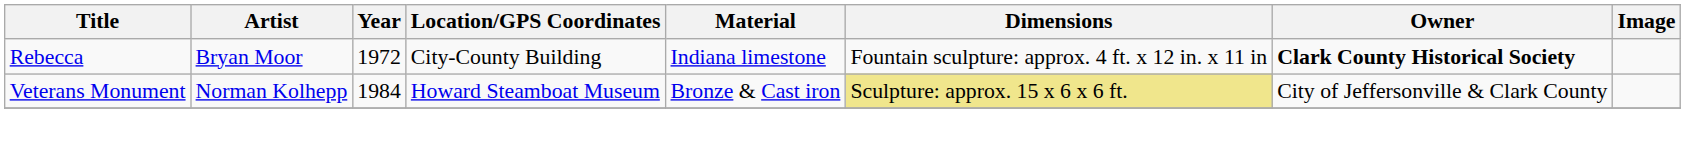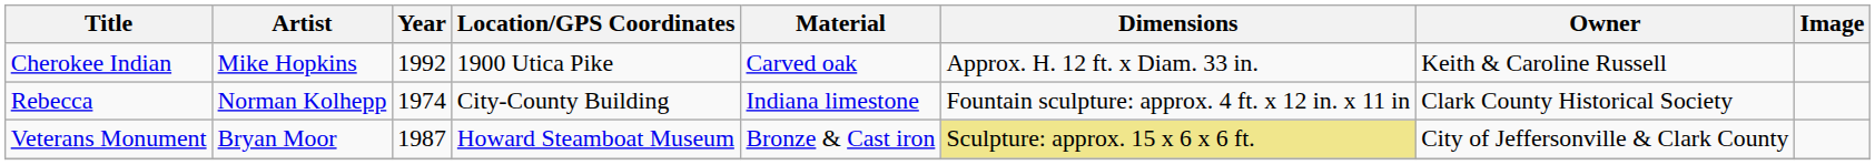 <table class="wikitable sortable">
 <tr>
 <th>Title</th>
 <th>Artist</th>
 <th>Year</th>
 <th>Location/GPS Coordinates</th>
 <th>Material</th>
 <th>Dimensions</th>
 <th>Owner</th>
 <th>Image</th>
 </tr>
 <tr>
+<td><a href='#'>Cherokee Indian</a></td>
+<td><a href='#'>Mike Hopkins</a></td>
+<td>1992</td>
+<td>1900 Utica Pike</td>
+<td><a href='#'>Carved oak</a></td>
+<td>Approx. H. 12 ft. x Diam. 33 in.</td>
+<td>Keith & Caroline Russell</td>
+<td></td>
+</tr>
+<tr>
 <td><a href='#'>Rebecca</a></td>
-<td><a href='#'>Bryan Moor</a></td>
-<td>1972</td>
+<td><a href='#'>Norman Kolhepp</a></td>
+<td>1974</td>
 <td>City-County Building </td>
 <td><a href='#'>Indiana limestone</a></td>
 <td>Fountain sculpture: approx. 4 ft. x 12 in. x 11 in</td>
-<td><strong>Clark County Historical Society</strong></td>
+<td>Clark County Historical Society</td>
 <td></td>
 </tr>
 <tr>
 <td><a href='#'>Veterans Monument</a></td>
-<td><a href='#'>Norman Kolhepp</a></td>
-<td>1984</td>
+<td><a href='#'>Bryan Moor</a></td>
+<td>1987</td>
 <td><a href='#'>Howard Steamboat Museum</a></td>
 <td><a href='#'>Bronze</a> & <a href='#'>Cast iron</a></td>
 <td style="background: khaki;">Sculpture: approx. 15 x 6 x 6 ft.</td>
 <td>City of Jeffersonville & Clark County</td>
 <td></td>
 </tr>
 <tr>
 </tr>
 </table>
